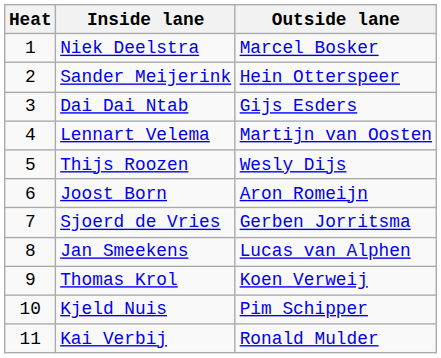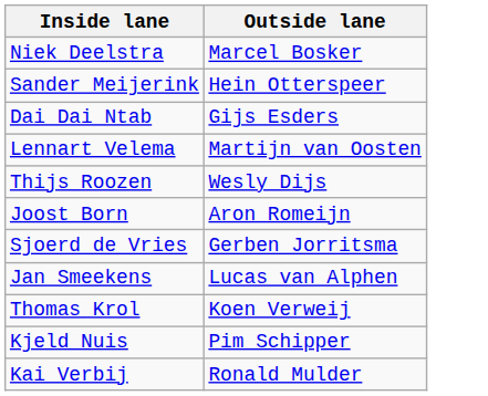 <table class="wikitable">
 <tr>
-<th>Heat</th>
 <th>Inside lane</th>
 <th>Outside lane</th>
 </tr>
 <tr>
-<td align="center">1</td>
 <td><a href='#'>Niek Deelstra</a></td>
 <td><a href='#'>Marcel Bosker</a></td>
 </tr>
 <tr>
-<td align="center">2</td>
 <td><a href='#'>Sander Meijerink</a></td>
 <td><a href='#'>Hein Otterspeer</a></td>
 </tr>
 <tr>
-<td align="center">3</td>
 <td><a href='#'>Dai Dai Ntab</a></td>
 <td><a href='#'>Gijs Esders</a></td>
 </tr>
 <tr>
-<td align="center">4</td>
 <td><a href='#'>Lennart Velema</a></td>
 <td><a href='#'>Martijn van Oosten</a></td>
 </tr>
 <tr>
-<td align="center">5</td>
 <td><a href='#'>Thijs Roozen</a></td>
 <td><a href='#'>Wesly Dijs</a></td>
 </tr>
 <tr>
-<td align="center">6</td>
 <td><a href='#'>Joost Born</a></td>
 <td><a href='#'>Aron Romeijn</a></td>
 </tr>
 <tr>
-<td align="center">7</td>
 <td><a href='#'>Sjoerd de Vries</a></td>
 <td><a href='#'>Gerben Jorritsma</a></td>
 </tr>
 <tr>
-<td align="center">8</td>
 <td><a href='#'>Jan Smeekens</a></td>
 <td><a href='#'>Lucas van Alphen</a></td>
 </tr>
 <tr>
-<td align="center">9</td>
 <td><a href='#'>Thomas Krol</a></td>
 <td><a href='#'>Koen Verweij</a></td>
 </tr>
 <tr>
-<td align="center">10</td>
 <td><a href='#'>Kjeld Nuis</a></td>
 <td><a href='#'>Pim Schipper</a></td>
 </tr>
 <tr>
-<td align="center">11</td>
 <td><a href='#'>Kai Verbij</a></td>
 <td><a href='#'>Ronald Mulder</a></td>
 </tr>
 </table>
